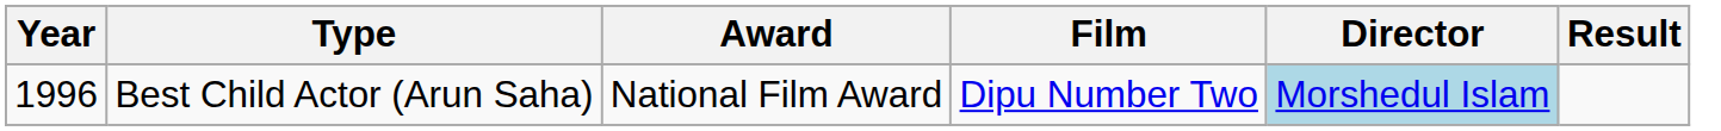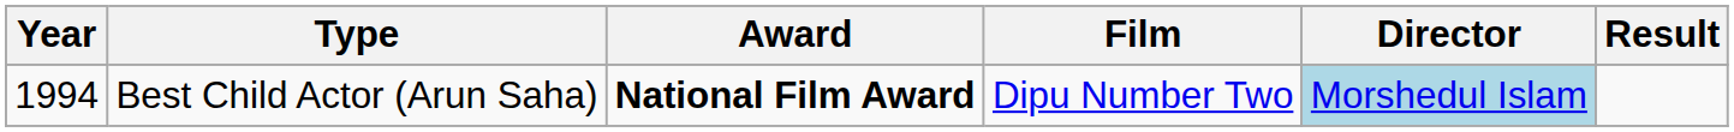 <table class="wikitable">
 <tr>
 <th>Year</th>
 <th>Type</th>
 <th>Award</th>
 <th>Film</th>
 <th>Director</th>
 <th>Result</th>
 </tr>
 <tr>
-<td>1996</td>
+<td>1994</td>
 <td>Best Child Actor (Arun Saha)</td>
-<td>National Film Award</td>
+<td><strong>National Film Award</strong></td>
 <td><a href='#'>Dipu Number Two</a></td>
 <td style="background: lightblue;"><a href='#'>Morshedul Islam</a></td>
 <td></td>
 </tr>
 </table>
